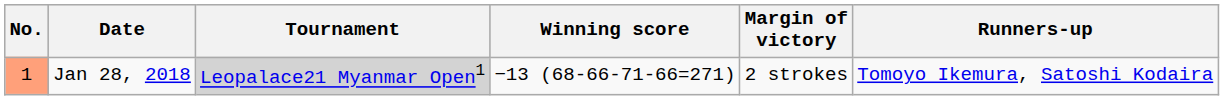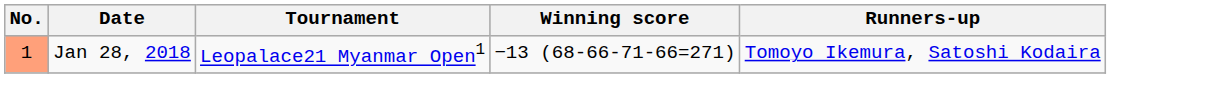 <table class="wikitable" style="font-size:95%;">
 <tr>
 <th>No.</th>
 <th>Date</th>
 <th>Tournament</th>
 <th>Winning score</th>
-<th>Margin of<br>victory</th>
 <th>Runners-up</th>
 </tr>
 <tr>
 <td align=center style="background: lightsalmon;">1</td>
 <td align=right>Jan 28, <a href='#'>2018</a></td>
-<td style="background: lightgrey;"><a href='#'>Leopalace21 Myanmar Open</a><sup>1</sup></td>
+<td><a href='#'>Leopalace21 Myanmar Open</a><sup>1</sup></td>
 <td>−13 (68-66-71-66=271)</td>
-<td>2 strokes</td>
 <td> <a href='#'>Tomoyo Ikemura</a>,  <a href='#'>Satoshi Kodaira</a></td>
 </tr>
 </table>
